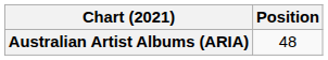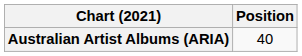 <table class="wikitable sortable plainrowheaders" style="text-align:center">
 <tr>
 <th scope="col">Chart (2021)</th>
 <th scope="col">Position</th>
 </tr>
 <tr>
 <th scope="row">Australian Artist Albums (ARIA)</th>
-<td>48</td>
+<td>40</td>
 </tr>
 </table>
